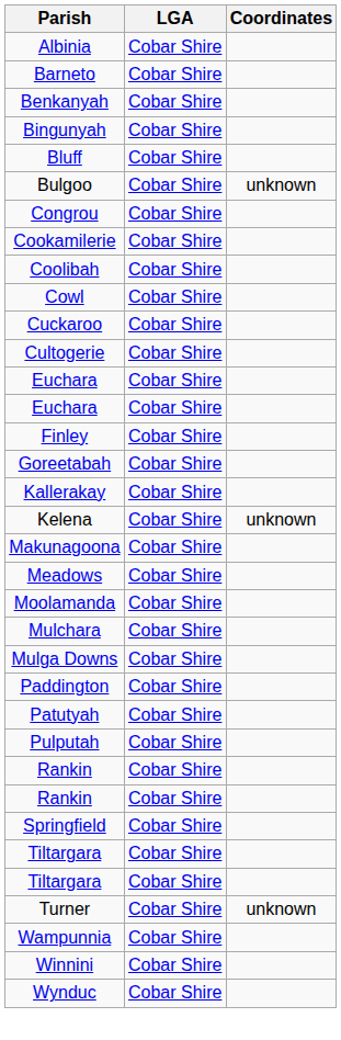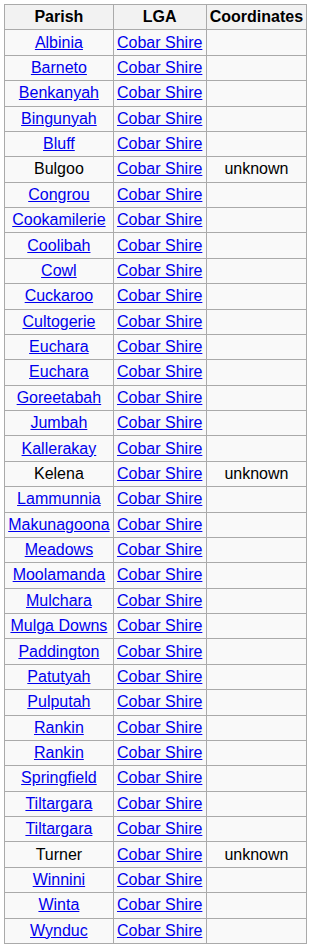 <table class="wikitable" style="text-align:center">
 <tr>
 <th>Parish</th>
 <th>LGA</th>
 <th>Coordinates</th>
 </tr>
 <tr>
 <td><a href='#'>Albinia</a></td>
 <td><a href='#'>Cobar Shire</a></td>
 <td></td>
 </tr>
 <tr>
 <td><a href='#'>Barneto</a></td>
 <td><a href='#'>Cobar Shire</a></td>
 <td></td>
 </tr>
 <tr>
 <td><a href='#'>Benkanyah</a></td>
 <td><a href='#'>Cobar Shire</a></td>
 <td></td>
 </tr>
 <tr>
 <td><a href='#'>Bingunyah</a></td>
 <td><a href='#'>Cobar Shire</a></td>
 <td></td>
 </tr>
 <tr>
 <td><a href='#'>Bluff</a></td>
 <td><a href='#'>Cobar Shire</a></td>
 <td></td>
 </tr>
 <tr>
 <td>Bulgoo</td>
 <td><a href='#'>Cobar Shire</a></td>
 <td>unknown</td>
 </tr>
 <tr>
 <td><a href='#'>Congrou</a></td>
 <td><a href='#'>Cobar Shire</a></td>
 <td></td>
 </tr>
 <tr>
 <td><a href='#'>Cookamilerie</a></td>
 <td><a href='#'>Cobar Shire</a></td>
 <td></td>
 </tr>
 <tr>
 <td><a href='#'>Coolibah</a></td>
 <td><a href='#'>Cobar Shire</a></td>
 <td></td>
 </tr>
 <tr>
 <td><a href='#'>Cowl</a></td>
 <td><a href='#'>Cobar Shire</a></td>
 <td></td>
 </tr>
 <tr>
 <td><a href='#'>Cuckaroo</a></td>
 <td><a href='#'>Cobar Shire</a></td>
 <td></td>
 </tr>
 <tr>
 <td><a href='#'>Cultogerie</a></td>
 <td><a href='#'>Cobar Shire</a></td>
 <td></td>
 </tr>
 <tr>
 <td><a href='#'>Euchara</a></td>
 <td><a href='#'>Cobar Shire</a></td>
 <td></td>
 </tr>
 <tr>
 <td><a href='#'>Euchara</a></td>
 <td><a href='#'>Cobar Shire</a></td>
 <td></td>
 </tr>
 <tr>
-<td><a href='#'>Finley</a></td>
+<td><a href='#'>Goreetabah</a></td>
 <td><a href='#'>Cobar Shire</a></td>
 <td></td>
 </tr>
 <tr>
-<td><a href='#'>Goreetabah</a></td>
+<td><a href='#'>Jumbah</a></td>
 <td><a href='#'>Cobar Shire</a></td>
 <td></td>
 </tr>
 <tr>
 <td><a href='#'>Kallerakay</a></td>
 <td><a href='#'>Cobar Shire</a></td>
 <td></td>
 </tr>
 <tr>
 <td>Kelena</td>
 <td><a href='#'>Cobar Shire</a></td>
 <td>unknown</td>
+</tr>
+<tr>
+<td><a href='#'>Lammunnia</a></td>
+<td><a href='#'>Cobar Shire</a></td>
+<td></td>
 </tr>
 <tr>
 <td><a href='#'>Makunagoona</a></td>
 <td><a href='#'>Cobar Shire</a></td>
 <td></td>
 </tr>
 <tr>
 <td><a href='#'>Meadows</a></td>
 <td><a href='#'>Cobar Shire</a></td>
 <td></td>
 </tr>
 <tr>
 <td><a href='#'>Moolamanda</a></td>
 <td><a href='#'>Cobar Shire</a></td>
 <td></td>
 </tr>
 <tr>
 <td><a href='#'>Mulchara</a></td>
 <td><a href='#'>Cobar Shire</a></td>
 <td></td>
 </tr>
 <tr>
 <td><a href='#'>Mulga Downs</a></td>
 <td><a href='#'>Cobar Shire</a></td>
 <td></td>
 </tr>
 <tr>
 <td><a href='#'>Paddington</a></td>
 <td><a href='#'>Cobar Shire</a></td>
 <td></td>
 </tr>
 <tr>
 <td><a href='#'>Patutyah</a></td>
 <td><a href='#'>Cobar Shire</a></td>
 <td></td>
 </tr>
 <tr>
 <td><a href='#'>Pulputah</a></td>
 <td><a href='#'>Cobar Shire</a></td>
 <td></td>
 </tr>
 <tr>
 <td><a href='#'>Rankin</a></td>
 <td><a href='#'>Cobar Shire</a></td>
 <td></td>
 </tr>
 <tr>
 <td><a href='#'>Rankin</a></td>
 <td><a href='#'>Cobar Shire</a></td>
 <td></td>
 </tr>
 <tr>
 <td><a href='#'>Springfield</a></td>
 <td><a href='#'>Cobar Shire</a></td>
 <td></td>
 </tr>
 <tr>
 <td><a href='#'>Tiltargara</a></td>
 <td><a href='#'>Cobar Shire</a></td>
 <td></td>
 </tr>
 <tr>
 <td><a href='#'>Tiltargara</a></td>
 <td><a href='#'>Cobar Shire</a></td>
 <td></td>
 </tr>
 <tr>
 <td>Turner</td>
 <td><a href='#'>Cobar Shire</a></td>
 <td>unknown</td>
 </tr>
 <tr>
-<td><a href='#'>Wampunnia</a></td>
+<td><a href='#'>Winnini</a></td>
 <td><a href='#'>Cobar Shire</a></td>
 <td></td>
 </tr>
 <tr>
-<td><a href='#'>Winnini</a></td>
+<td><a href='#'>Winta</a></td>
 <td><a href='#'>Cobar Shire</a></td>
 <td></td>
 </tr>
 <tr>
 <td><a href='#'>Wynduc</a></td>
 <td><a href='#'>Cobar Shire</a></td>
 <td></td>
 </tr>
 </table>
